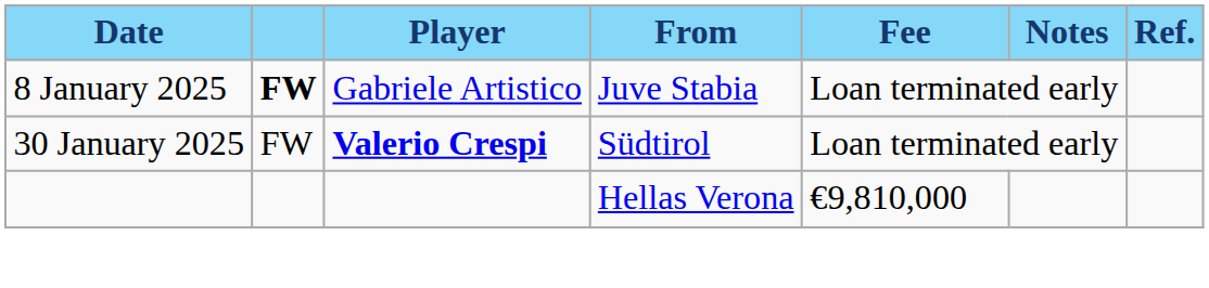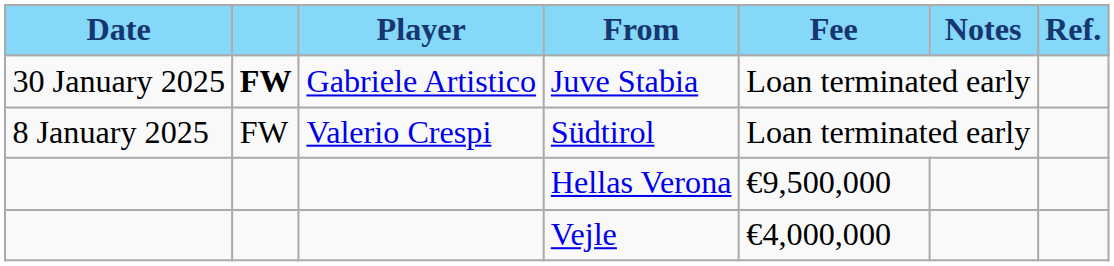 <table class="wikitable plainrowheaders">
 <tr>
 <th style="background:#85D8F8; color:#15366F; text-align:center;">Date</th>
 <th style="background:#85D8F8; color:#15366F; text-align:center;"></th>
 <th style="background:#85D8F8; color:#15366F; text-align:center;">Player</th>
 <th style="background:#85D8F8; color:#15366F; text-align:center;">From</th>
 <th style="background:#85D8F8; color:#15366F; text-align:center;">Fee</th>
 <th style="background:#85D8F8; color:#15366F; text-align:center;">Notes</th>
 <th style="background:#85D8F8; color:#15366F; text-align:center;">Ref.</th>
 </tr>
 <tr>
-<td>8 January 2025</td>
+<td>30 January 2025</td>
 <td><strong>FW</strong></td>
 <td> <a href='#'>Gabriele Artistico</a></td>
 <td> <a href='#'>Juve Stabia</a></td>
 <td colspan="2">Loan terminated early</td>
 <td></td>
 </tr>
 <tr>
-<td>30 January 2025</td>
+<td>8 January 2025</td>
 <td>FW</td>
-<td><strong> <a href='#'>Valerio Crespi</a></strong></td>
+<td> <a href='#'>Valerio Crespi</a></td>
 <td> <a href='#'>Südtirol</a></td>
 <td colspan="2">Loan terminated early</td>
 <td></td>
 </tr>
 <tr>
 <td></td>
 <td></td>
 <td></td>
 <td> <a href='#'>Hellas Verona</a></td>
-<td>€9,810,000</td>
+<td>€9,500,000</td>
+<td></td>
+<td></td>
+</tr>
+<tr>
+<td></td>
+<td></td>
+<td></td>
+<td> <a href='#'>Vejle</a></td>
+<td>€4,000,000</td>
 <td></td>
 <td></td>
 </tr>
 </table>
